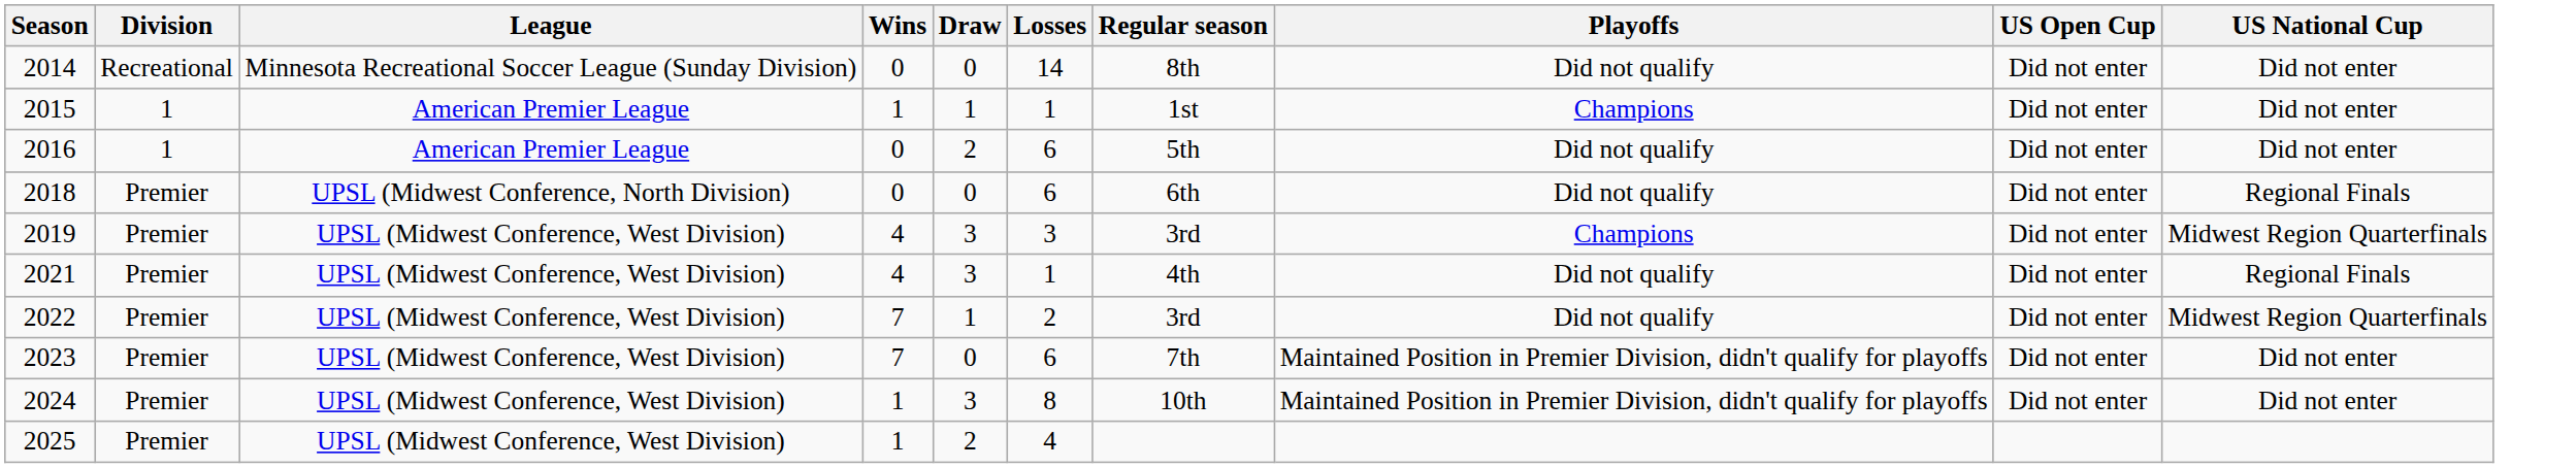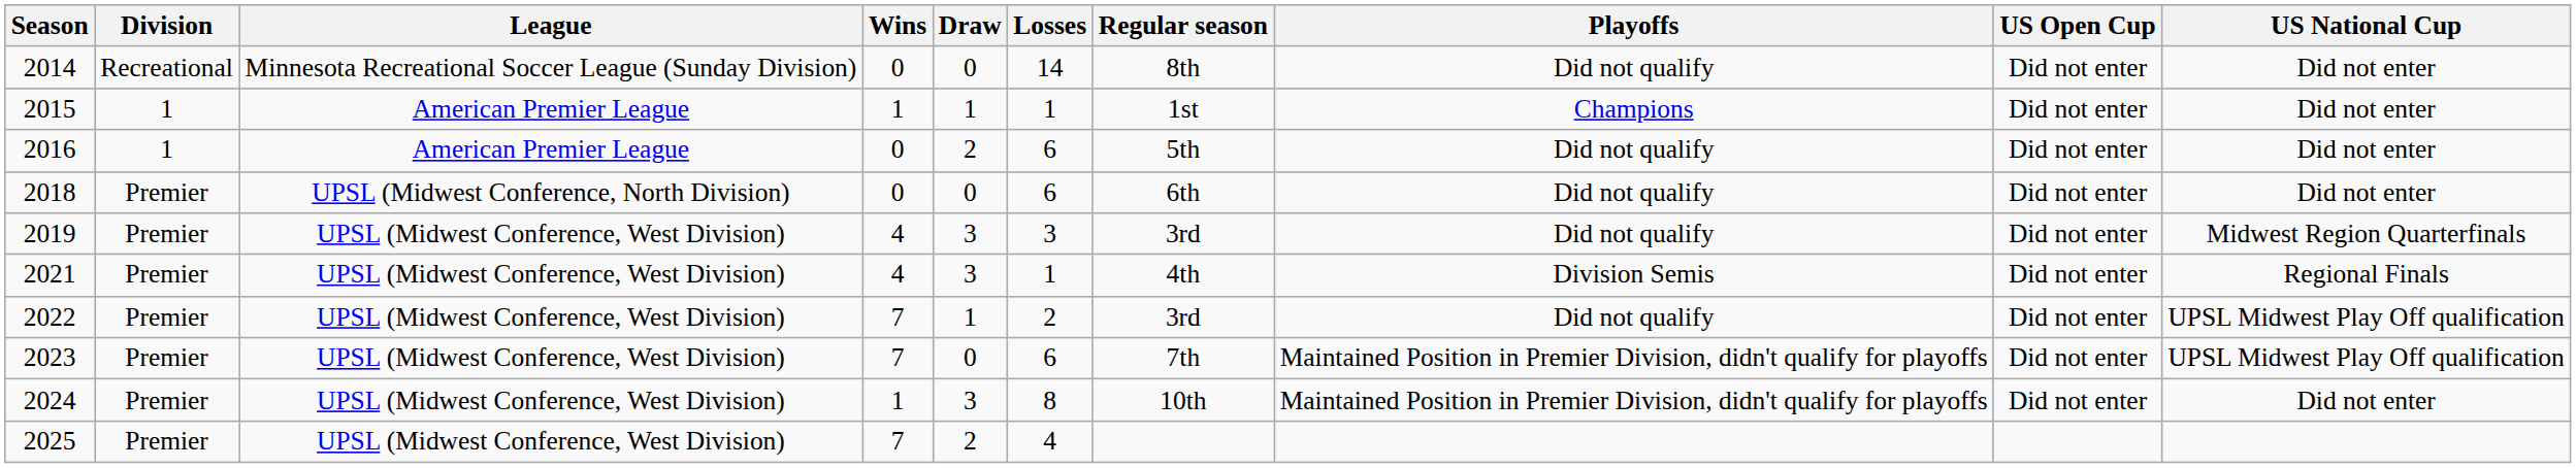 <table class="wikitable">
 <tr>
 <th>Season</th>
 <th>Division</th>
 <th>League</th>
 <th>Wins</th>
 <th>Draw</th>
 <th>Losses</th>
 <th>Regular season</th>
 <th>Playoffs</th>
 <th>US Open Cup</th>
 <th>US National Cup</th>
 </tr>
 <tr>
 <td align=center>2014</td>
 <td align=center>Recreational</td>
 <td align=center>Minnesota Recreational Soccer League  (Sunday Division)</td>
 <td align=center>0</td>
 <td align=center>0</td>
 <td align=center>14</td>
 <td align=center>8th</td>
 <td align=center>Did not qualify</td>
 <td align=center>Did not enter</td>
 <td align=center>Did not enter</td>
 </tr>
 <tr>
 <td align=center>2015</td>
 <td align=center>1</td>
 <td align=center><a href='#'>American Premier League</a></td>
 <td align=center>1</td>
 <td align=center>1</td>
 <td align=center>1</td>
 <td align=center>1st</td>
 <td align=center><a href='#'>Champions</a></td>
 <td align=center>Did not enter</td>
 <td align=center>Did not enter</td>
 </tr>
 <tr>
 <td align=center>2016</td>
 <td align=center>1</td>
 <td align=center><a href='#'>American Premier League</a></td>
 <td align=center>0</td>
 <td align=center>2</td>
 <td align=center>6</td>
 <td align=center>5th</td>
 <td align=center>Did not qualify</td>
 <td align=center>Did not enter</td>
 <td align=center>Did not enter</td>
 </tr>
 <tr>
 <td align=center>2018</td>
 <td align=center>Premier</td>
 <td align=center><a href='#'>UPSL</a> (Midwest Conference, North Division)</td>
 <td align=center>0</td>
 <td align=center>0</td>
 <td align=center>6</td>
 <td align=center>6th</td>
 <td align=center>Did not qualify</td>
 <td align=center>Did not enter</td>
-<td align=center>Regional Finals</td>
+<td align=center>Did not enter</td>
 </tr>
 <tr>
 <td align=center>2019</td>
 <td align=center>Premier</td>
 <td align=center><a href='#'>UPSL</a> (Midwest Conference, West Division)</td>
 <td align=center>4</td>
 <td align=center>3</td>
 <td align=center>3</td>
 <td align=center>3rd</td>
-<td align=center><a href='#'>Champions</a></td>
+<td align=center>Did not qualify</td>
 <td align=center>Did not enter</td>
 <td align=center>Midwest Region Quarterfinals</td>
 </tr>
 <tr>
 <td align=center>2021</td>
 <td align=center>Premier</td>
 <td align=center><a href='#'>UPSL</a> (Midwest Conference, West Division)</td>
 <td align=center>4</td>
 <td align=center>3</td>
 <td align=center>1</td>
 <td align=center>4th</td>
-<td align=center>Did not qualify</td>
+<td align=center>Division Semis</td>
 <td align=center>Did not enter</td>
 <td align=center>Regional Finals</td>
 </tr>
 <tr>
 <td align=center>2022</td>
 <td align=center>Premier</td>
 <td align=center><a href='#'>UPSL</a> (Midwest Conference, West Division)</td>
 <td align=center>7</td>
 <td align=center>1</td>
 <td align=center>2</td>
 <td align=center>3rd</td>
 <td align=center>Did not qualify</td>
 <td align=center>Did not enter</td>
-<td align=center>Midwest Region Quarterfinals</td>
+<td align=center>UPSL Midwest Play Off qualification</td>
 </tr>
 <tr>
 <td align=center>2023</td>
 <td align=center>Premier</td>
 <td align=center><a href='#'>UPSL</a> (Midwest Conference, West Division)</td>
 <td align=center>7</td>
 <td align=center>0</td>
 <td align=center>6</td>
 <td align=center>7th</td>
 <td align=center>Maintained Position in Premier Division, didn't qualify for playoffs</td>
 <td align=center>Did not enter</td>
-<td align=center>Did not enter</td>
+<td align=center>UPSL Midwest Play Off qualification</td>
 </tr>
 <tr>
 <td align=center>2024</td>
 <td align=center>Premier</td>
 <td align=center><a href='#'>UPSL</a> (Midwest Conference, West Division)</td>
 <td align=center>1</td>
 <td align=center>3</td>
 <td align=center>8</td>
 <td align=center>10th</td>
 <td align=center>Maintained Position in Premier Division, didn't qualify for playoffs</td>
 <td align=center>Did not enter</td>
 <td align=center>Did not enter</td>
 </tr>
 <tr>
 <td align=center>2025</td>
 <td align=center>Premier</td>
 <td align=center><a href='#'>UPSL</a> (Midwest Conference, West Division)</td>
-<td align=center>1</td>
+<td align=center>7</td>
 <td align=center>2</td>
 <td align=center>4</td>
 <td align=center></td>
 <td align=center></td>
 <td align=center></td>
 <td align=center></td>
 </tr>
 </table>
